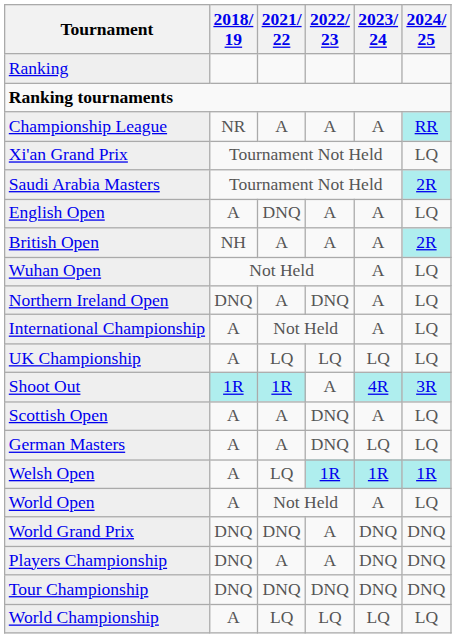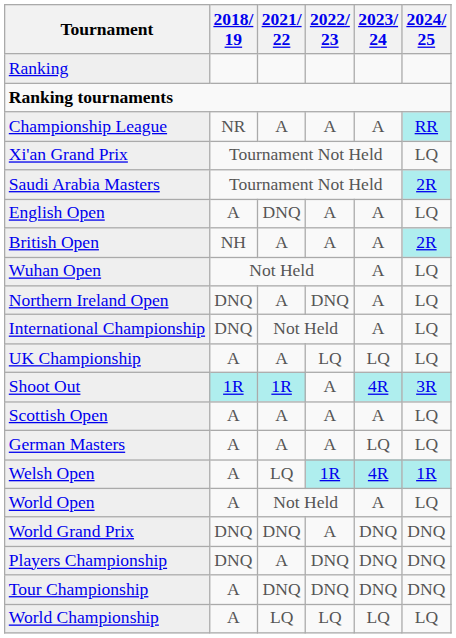 <table class="wikitable" style="font-size:85%;">
 <tr>
 <th>Tournament</th>
 <th><a href='#'>2018/<br>19</a></th>
 <th><a href='#'>2021/<br>22</a></th>
 <th><a href='#'>2022/<br>23</a></th>
 <th><a href='#'>2023/<br>24</a></th>
 <th><a href='#'>2024/<br>25</a></th>
 </tr>
 <tr>
 <td style="background:#EFEFEF;"><a href='#'>Ranking</a></td>
 <td align="center"></td>
 <td align="center"></td>
 <td align="center"></td>
 <td align="center"></td>
 <td align="center"></td>
 </tr>
 <tr>
 <td colspan="10"><strong>Ranking tournaments</strong></td>
 </tr>
 <tr>
 <td style="background:#EFEFEF;"><a href='#'>Championship League</a></td>
 <td align="center" style="color:#555555;">NR</td>
 <td align="center" style="color:#555555;">A</td>
 <td align="center" style="color:#555555;">A</td>
 <td align="center" style="color:#555555;">A</td>
 <td align="center" style="background:#afeeee;"><a href='#'>RR</a></td>
 </tr>
 <tr>
 <td style="background:#EFEFEF;"><a href='#'>Xi'an Grand Prix</a></td>
 <td align="center" colspan="4" style="color:#555555;">Tournament Not Held</td>
 <td align="center" style="color:#555555;">LQ</td>
 </tr>
 <tr>
 <td style="background:#EFEFEF;"><a href='#'>Saudi Arabia Masters</a></td>
 <td align="center" colspan="4" style="color:#555555;">Tournament Not Held</td>
 <td align="center" style="background:#afeeee;"><a href='#'>2R</a></td>
 </tr>
 <tr>
 <td style="background:#EFEFEF;"><a href='#'>English Open</a></td>
 <td align="center" style="color:#555555;">A</td>
 <td align="center" style="color:#555555;">DNQ</td>
 <td align="center" style="color:#555555;">A</td>
 <td align="center" style="color:#555555;">A</td>
 <td align="center" style="color:#555555;">LQ</td>
 </tr>
 <tr>
 <td style="background:#EFEFEF;"><a href='#'>British Open</a></td>
 <td align="center" style="color:#555555;">NH</td>
 <td align="center" style="color:#555555;">A</td>
 <td align="center" style="color:#555555;">A</td>
 <td align="center" style="color:#555555;">A</td>
 <td align="center" style="background:#afeeee;"><a href='#'>2R</a></td>
 </tr>
 <tr>
 <td style="background:#EFEFEF;"><a href='#'>Wuhan Open</a></td>
 <td align="center" colspan="3" style="color:#555555;">Not Held</td>
 <td align="center" style="color:#555555;">A</td>
 <td align="center" style="color:#555555;">LQ</td>
 </tr>
 <tr>
 <td style="background:#EFEFEF;"><a href='#'>Northern Ireland Open</a></td>
 <td align="center" style="color:#555555;">DNQ</td>
 <td align="center" style="color:#555555;">A</td>
 <td align="center" style="color:#555555;">DNQ</td>
 <td align="center" style="color:#555555;">A</td>
 <td align="center" style="color:#555555;">LQ</td>
 </tr>
 <tr>
 <td style="background:#EFEFEF;"><a href='#'>International Championship</a></td>
-<td align="center" style="color:#555555;">A</td>
+<td align="center" style="color:#555555;">DNQ</td>
 <td align="center" colspan="2" style="color:#555555;">Not Held</td>
 <td align="center" style="color:#555555;">A</td>
 <td align="center" style="color:#555555;">LQ</td>
 </tr>
 <tr>
 <td style="background:#EFEFEF;"><a href='#'>UK Championship</a></td>
 <td align="center" style="color:#555555;">A</td>
-<td align="center" style="color:#555555;">LQ</td>
+<td align="center" style="color:#555555;">A</td>
 <td align="center" style="color:#555555;">LQ</td>
 <td align="center" style="color:#555555;">LQ</td>
 <td align="center" style="color:#555555;">LQ</td>
 </tr>
 <tr>
 <td style="background:#EFEFEF;"><a href='#'>Shoot Out</a></td>
 <td align="center" style="background:#afeeee;"><a href='#'>1R</a></td>
 <td align="center" style="background:#afeeee;"><a href='#'>1R</a></td>
 <td align="center" style="color:#555555;">A</td>
 <td align="center" style="background:#afeeee;"><a href='#'>4R</a></td>
 <td align="center" style="background:#afeeee;"><a href='#'>3R</a></td>
 </tr>
 <tr>
 <td style="background:#EFEFEF;"><a href='#'>Scottish Open</a></td>
 <td align="center" style="color:#555555;">A</td>
 <td align="center" style="color:#555555;">A</td>
-<td align="center" style="color:#555555;">DNQ</td>
+<td align="center" style="color:#555555;">A</td>
 <td align="center" style="color:#555555;">A</td>
 <td align="center" style="color:#555555;">LQ</td>
 </tr>
 <tr>
 <td style="background:#EFEFEF;"><a href='#'>German Masters</a></td>
 <td align="center" style="color:#555555;">A</td>
 <td align="center" style="color:#555555;">A</td>
-<td align="center" style="color:#555555;">DNQ</td>
+<td align="center" style="color:#555555;">A</td>
 <td align="center" style="color:#555555;">LQ</td>
 <td align="center" style="color:#555555;">LQ</td>
 </tr>
 <tr>
 <td style="background:#EFEFEF;"><a href='#'>Welsh Open</a></td>
 <td align="center" style="color:#555555;">A</td>
 <td align="center" style="color:#555555;">LQ</td>
 <td align="center" style="background:#afeeee;"><a href='#'>1R</a></td>
-<td align="center" style="background:#afeeee;"><a href='#'>1R</a></td>
+<td align="center" style="background:#afeeee;"><a href='#'>4R</a></td>
 <td align="center" style="background:#afeeee;"><a href='#'>1R</a></td>
 </tr>
 <tr>
 <td style="background:#EFEFEF;"><a href='#'>World Open</a></td>
 <td align="center" style="color:#555555;">A</td>
 <td align="center" colspan="2" style="color:#555555;">Not Held</td>
 <td align="center" style="color:#555555;">A</td>
 <td align="center" style="color:#555555;">LQ</td>
 </tr>
 <tr>
 <td style="background:#EFEFEF;"><a href='#'>World Grand Prix</a></td>
 <td align="center" style="color:#555555;">DNQ</td>
 <td align="center" style="color:#555555;">DNQ</td>
 <td align="center" style="color:#555555;">A</td>
 <td align="center" style="color:#555555;">DNQ</td>
 <td align="center" style="color:#555555;">DNQ</td>
 </tr>
 <tr>
 <td style="background:#EFEFEF;"><a href='#'>Players Championship</a></td>
 <td align="center" style="color:#555555;">DNQ</td>
 <td align="center" style="color:#555555;">A</td>
-<td align="center" style="color:#555555;">A</td>
+<td align="center" style="color:#555555;">DNQ</td>
 <td align="center" style="color:#555555;">DNQ</td>
 <td align="center" style="color:#555555;">DNQ</td>
 </tr>
 <tr>
 <td style="background:#EFEFEF;"><a href='#'>Tour Championship</a></td>
-<td align="center" style="color:#555555;">DNQ</td>
+<td align="center" style="color:#555555;">A</td>
 <td align="center" style="color:#555555;">DNQ</td>
 <td align="center" style="color:#555555;">DNQ</td>
 <td align="center" style="color:#555555;">DNQ</td>
 <td align="center" style="color:#555555;">DNQ</td>
 </tr>
 <tr>
 <td style="background:#EFEFEF;"><a href='#'>World Championship</a></td>
 <td align="center" style="color:#555555;">A</td>
 <td align="center" style="color:#555555;">LQ</td>
 <td align="center" style="color:#555555;">LQ</td>
 <td align="center" style="color:#555555;">LQ</td>
 <td align="center" style="color:#555555;">LQ</td>
 </tr>
 </table>
